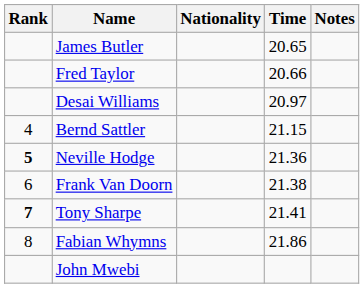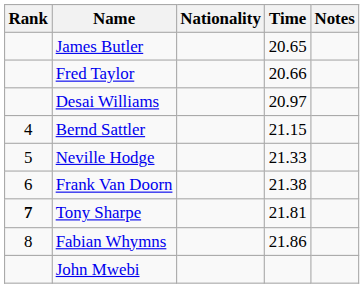 <table class="wikitable sortable" style="text-align:center;font-size:95%">
 <tr>
 <th>Rank</th>
 <th>Name</th>
 <th>Nationality</th>
 <th>Time</th>
 <th>Notes</th>
 </tr>
 <tr>
 <td></td>
 <td align=left><a href='#'>James Butler</a></td>
 <td align=left></td>
 <td>20.65</td>
 <td></td>
 </tr>
 <tr>
 <td></td>
 <td align=left><a href='#'>Fred Taylor</a></td>
 <td align=left></td>
 <td>20.66</td>
 <td></td>
 </tr>
 <tr>
 <td></td>
 <td align=left><a href='#'>Desai Williams</a></td>
 <td align=left></td>
 <td>20.97</td>
 <td></td>
 </tr>
 <tr>
 <td>4</td>
 <td align=left><a href='#'>Bernd Sattler</a></td>
 <td align=left></td>
 <td>21.15</td>
 <td></td>
 </tr>
 <tr>
-<td><strong>5</strong></td>
+<td>5</td>
 <td align=left><a href='#'>Neville Hodge</a></td>
 <td align=left></td>
-<td>21.36</td>
+<td>21.33</td>
 <td></td>
 </tr>
 <tr>
 <td>6</td>
 <td align=left><a href='#'>Frank Van Doorn</a></td>
 <td align=left></td>
 <td>21.38</td>
 <td></td>
 </tr>
 <tr>
 <td><strong>7</strong></td>
 <td align=left><a href='#'>Tony Sharpe</a></td>
 <td align=left></td>
-<td>21.41</td>
+<td>21.81</td>
 <td></td>
 </tr>
 <tr>
 <td>8</td>
 <td align=left><a href='#'>Fabian Whymns</a></td>
 <td align=left></td>
 <td>21.86</td>
 <td></td>
 </tr>
 <tr>
 <td></td>
 <td align=left><a href='#'>John Mwebi</a></td>
 <td align=left></td>
 <td></td>
 <td></td>
 </tr>
 </table>
